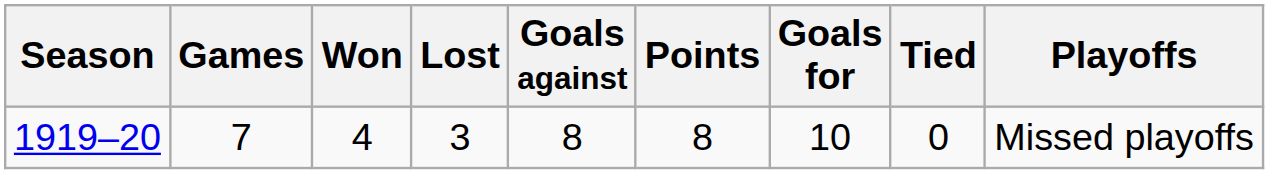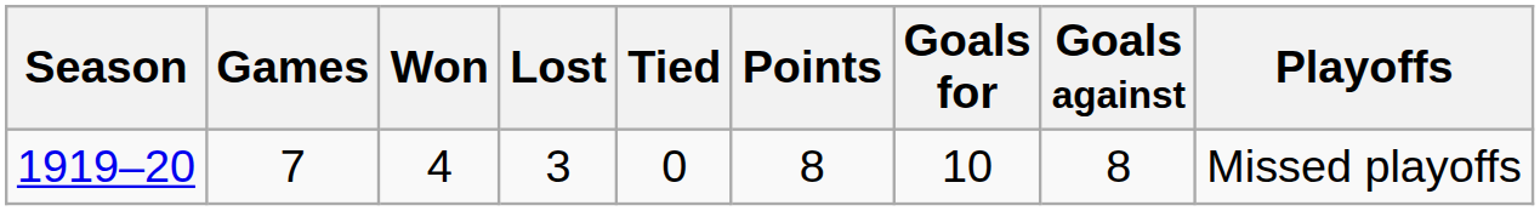 <table class="wikitable">
 <tr>
 <th>Season</th>
 <th>Games</th>
 <th>Won</th>
 <th>Lost</th>
-<th>Goals<br><small>against</small></th>
+<th>Tied</th>
 <th>Points</th>
 <th>Goals<br>for</th>
-<th>Tied</th>
+<th>Goals<br><small>against</small></th>
 <th>Playoffs</th>
 </tr>
 <tr align="center">
 <td><a href='#'>1919–20</a></td>
 <td>7</td>
 <td>4</td>
 <td>3</td>
-<td>8</td>
+<td>0</td>
 <td>8</td>
 <td>10</td>
-<td>0</td>
+<td>8</td>
 <td>Missed playoffs</td>
 </tr>
 </table>
